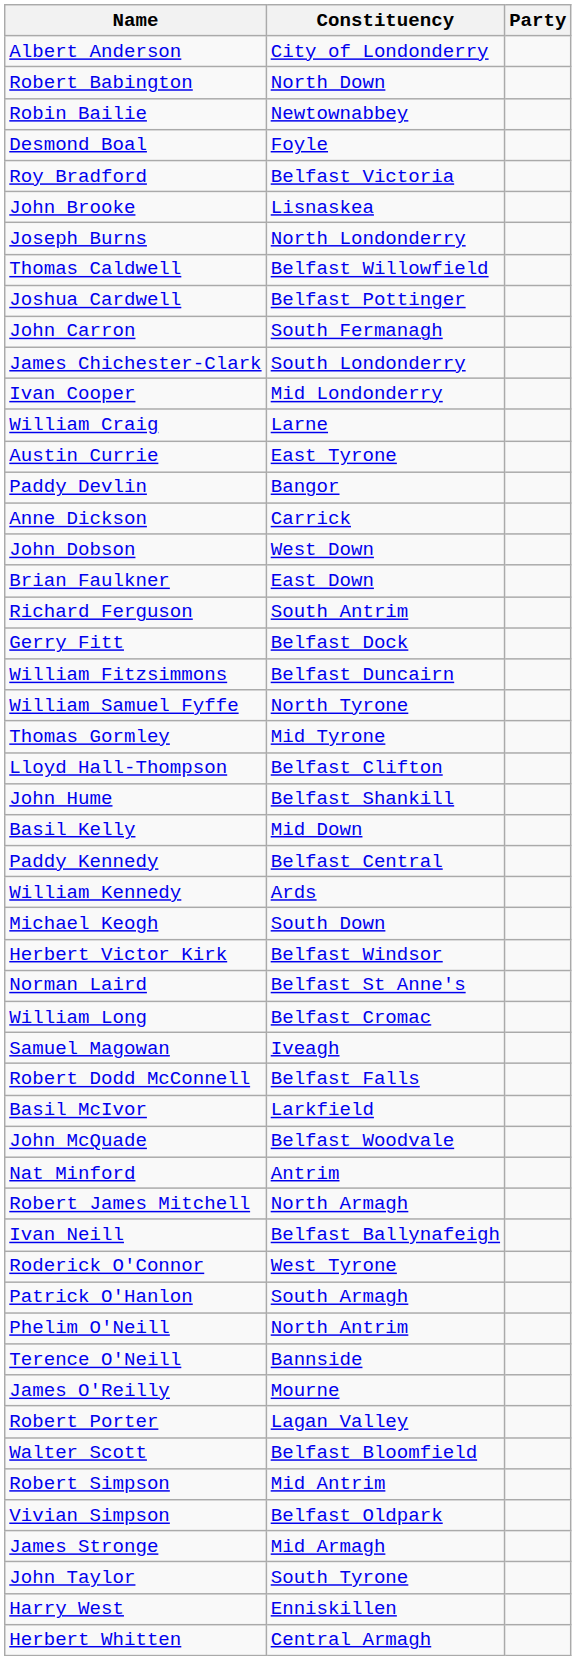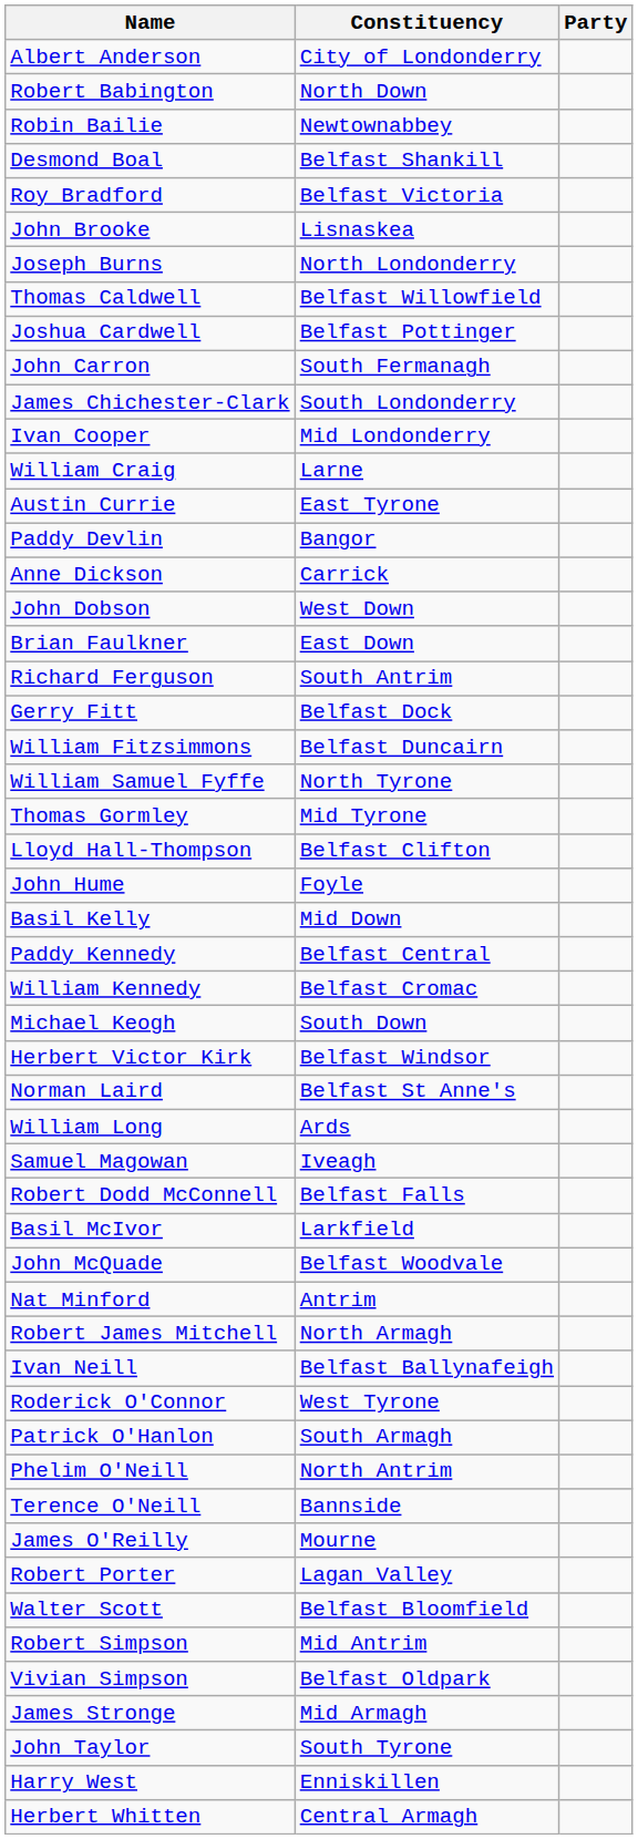 <table class="wikitable sortable">
 <tr>
 <th>Name</th>
 <th>Constituency</th>
 <th colspan=2>Party</th>
 </tr>
 <tr>
 <td><a href='#'>Albert Anderson</a></td>
 <td><a href='#'>City of Londonderry</a></td>
 <td></td>
 </tr>
 <tr>
 <td><a href='#'>Robert Babington</a></td>
 <td><a href='#'>North Down</a></td>
 <td></td>
 </tr>
 <tr>
 <td><a href='#'>Robin Bailie</a></td>
 <td><a href='#'>Newtownabbey</a></td>
 <td></td>
 </tr>
 <tr>
 <td><a href='#'>Desmond Boal</a></td>
-<td><a href='#'>Foyle</a></td>
+<td><a href='#'>Belfast Shankill</a></td>
 <td></td>
 </tr>
 <tr>
 <td><a href='#'>Roy Bradford</a></td>
 <td><a href='#'>Belfast Victoria</a></td>
 <td></td>
 </tr>
 <tr>
 <td><a href='#'>John Brooke</a></td>
 <td><a href='#'>Lisnaskea</a></td>
 <td></td>
 </tr>
 <tr>
 <td><a href='#'>Joseph Burns</a></td>
 <td><a href='#'>North Londonderry</a></td>
 <td></td>
 </tr>
 <tr>
 <td><a href='#'>Thomas Caldwell</a></td>
 <td><a href='#'>Belfast Willowfield</a></td>
 <td></td>
 </tr>
 <tr>
 <td><a href='#'>Joshua Cardwell</a></td>
 <td><a href='#'>Belfast Pottinger</a></td>
 <td></td>
 </tr>
 <tr>
 <td><a href='#'>John Carron</a></td>
 <td><a href='#'>South Fermanagh</a></td>
 <td></td>
 </tr>
 <tr>
 <td><a href='#'>James Chichester-Clark</a></td>
 <td><a href='#'>South Londonderry</a></td>
 <td></td>
 </tr>
 <tr>
 <td><a href='#'>Ivan Cooper</a></td>
 <td><a href='#'>Mid Londonderry</a></td>
 <td></td>
 </tr>
 <tr>
 <td><a href='#'>William Craig</a></td>
 <td><a href='#'>Larne</a></td>
 <td></td>
 </tr>
 <tr>
 <td><a href='#'>Austin Currie</a></td>
 <td><a href='#'>East Tyrone</a></td>
 <td></td>
 </tr>
 <tr>
 <td><a href='#'>Paddy Devlin</a></td>
 <td><a href='#'>Bangor</a></td>
 <td></td>
 </tr>
 <tr>
 <td><a href='#'>Anne Dickson</a></td>
 <td><a href='#'>Carrick</a></td>
 <td></td>
 </tr>
 <tr>
 <td><a href='#'>John Dobson</a></td>
 <td><a href='#'>West Down</a></td>
 <td></td>
 </tr>
 <tr>
 <td><a href='#'>Brian Faulkner</a></td>
 <td><a href='#'>East Down</a></td>
 <td></td>
 </tr>
 <tr>
 <td><a href='#'>Richard Ferguson</a></td>
 <td><a href='#'>South Antrim</a></td>
 <td></td>
 </tr>
 <tr>
 <td><a href='#'>Gerry Fitt</a></td>
 <td><a href='#'>Belfast Dock</a></td>
 <td></td>
 </tr>
 <tr>
 <td><a href='#'>William Fitzsimmons</a></td>
 <td><a href='#'>Belfast Duncairn</a></td>
 <td></td>
 </tr>
 <tr>
 <td><a href='#'>William Samuel Fyffe</a></td>
 <td><a href='#'>North Tyrone</a></td>
 <td></td>
 </tr>
 <tr>
 <td><a href='#'>Thomas Gormley</a></td>
 <td><a href='#'>Mid Tyrone</a></td>
 <td></td>
 </tr>
 <tr>
 <td><a href='#'>Lloyd Hall-Thompson</a></td>
 <td><a href='#'>Belfast Clifton</a></td>
 <td></td>
 </tr>
 <tr>
 <td><a href='#'>John Hume</a></td>
-<td><a href='#'>Belfast Shankill</a></td>
+<td><a href='#'>Foyle</a></td>
 <td></td>
 </tr>
 <tr>
 <td><a href='#'>Basil Kelly</a></td>
 <td><a href='#'>Mid Down</a></td>
 <td></td>
 </tr>
 <tr>
 <td><a href='#'>Paddy Kennedy</a></td>
 <td><a href='#'>Belfast Central</a></td>
 <td></td>
 </tr>
 <tr>
 <td><a href='#'>William Kennedy</a></td>
-<td><a href='#'>Ards</a></td>
+<td><a href='#'>Belfast Cromac</a></td>
 <td></td>
 </tr>
 <tr>
 <td><a href='#'>Michael Keogh</a></td>
 <td><a href='#'>South Down</a></td>
 <td></td>
 </tr>
 <tr>
 <td><a href='#'>Herbert Victor Kirk</a></td>
 <td><a href='#'>Belfast Windsor</a></td>
 <td></td>
 </tr>
 <tr>
 <td><a href='#'>Norman Laird</a></td>
 <td><a href='#'>Belfast St Anne's</a></td>
 <td></td>
 </tr>
 <tr>
 <td><a href='#'>William Long</a></td>
-<td><a href='#'>Belfast Cromac</a></td>
+<td><a href='#'>Ards</a></td>
 <td></td>
 </tr>
 <tr>
 <td><a href='#'>Samuel Magowan</a></td>
 <td><a href='#'>Iveagh</a></td>
 <td></td>
 </tr>
 <tr>
 <td><a href='#'>Robert Dodd McConnell</a></td>
 <td><a href='#'>Belfast Falls</a></td>
 <td></td>
 </tr>
 <tr>
 <td><a href='#'>Basil McIvor</a></td>
 <td><a href='#'>Larkfield</a></td>
 <td></td>
 </tr>
 <tr>
 <td><a href='#'>John McQuade</a></td>
 <td><a href='#'>Belfast Woodvale</a></td>
 <td></td>
 </tr>
 <tr>
 <td><a href='#'>Nat Minford</a></td>
 <td><a href='#'>Antrim</a></td>
 <td></td>
 </tr>
 <tr>
 <td><a href='#'>Robert James Mitchell</a></td>
 <td><a href='#'>North Armagh</a></td>
 <td></td>
 </tr>
 <tr>
 <td><a href='#'>Ivan Neill</a></td>
 <td><a href='#'>Belfast Ballynafeigh</a></td>
 <td></td>
 </tr>
 <tr>
 <td><a href='#'>Roderick O'Connor</a></td>
 <td><a href='#'>West Tyrone</a></td>
 <td></td>
 </tr>
 <tr>
 <td><a href='#'>Patrick O'Hanlon</a></td>
 <td><a href='#'>South Armagh</a></td>
 <td></td>
 </tr>
 <tr>
 <td><a href='#'>Phelim O'Neill</a></td>
 <td><a href='#'>North Antrim</a></td>
 <td></td>
 </tr>
 <tr>
 <td><a href='#'>Terence O'Neill</a></td>
 <td><a href='#'>Bannside</a></td>
 <td></td>
 </tr>
 <tr>
 <td><a href='#'>James O'Reilly</a></td>
 <td><a href='#'>Mourne</a></td>
 <td></td>
 </tr>
 <tr>
 <td><a href='#'>Robert Porter</a></td>
 <td><a href='#'>Lagan Valley</a></td>
 <td></td>
 </tr>
 <tr>
 <td><a href='#'>Walter Scott</a></td>
 <td><a href='#'>Belfast Bloomfield</a></td>
 <td></td>
 </tr>
 <tr>
 <td><a href='#'>Robert Simpson</a></td>
 <td><a href='#'>Mid Antrim</a></td>
 <td></td>
 </tr>
 <tr>
 <td><a href='#'>Vivian Simpson</a></td>
 <td><a href='#'>Belfast Oldpark</a></td>
 <td></td>
 </tr>
 <tr>
 <td><a href='#'>James Stronge</a></td>
 <td><a href='#'>Mid Armagh</a></td>
 <td></td>
 </tr>
 <tr>
 <td><a href='#'>John Taylor</a></td>
 <td><a href='#'>South Tyrone</a></td>
 <td></td>
 </tr>
 <tr>
 <td><a href='#'>Harry West</a></td>
 <td><a href='#'>Enniskillen</a></td>
 <td></td>
 </tr>
 <tr>
 <td><a href='#'>Herbert Whitten</a></td>
 <td><a href='#'>Central Armagh</a></td>
 <td></td>
 </tr>
 </table>
